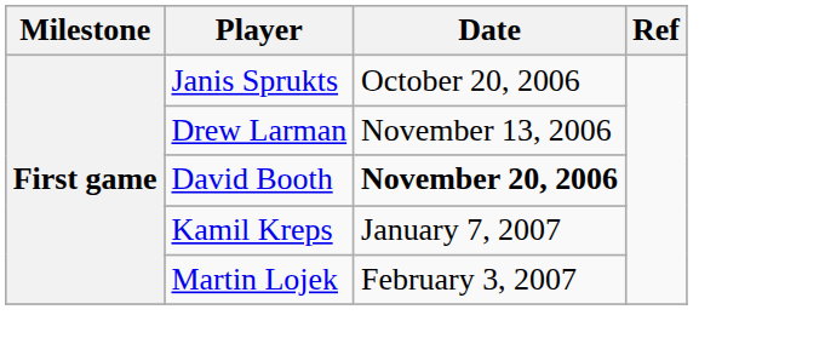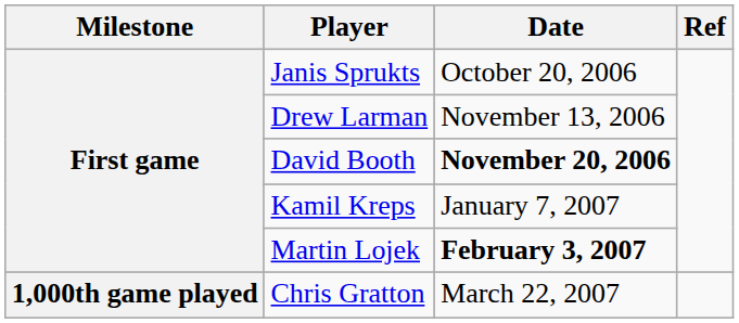 <table class="wikitable">
 <tr>
 <th scope="col">Milestone</th>
 <th scope="col">Player</th>
 <th scope="col">Date</th>
 <th scope="col">Ref</th>
 </tr>
 <tr>
 <th rowspan=5>First game</th>
 <td><a href='#'>Janis Sprukts</a></td>
 <td>October 20, 2006</td>
 <td rowspan=5></td>
 </tr>
 <tr>
 <td><a href='#'>Drew Larman</a></td>
 <td>November 13, 2006</td>
 </tr>
 <tr>
 <td><a href='#'>David Booth</a></td>
 <td><strong>November 20, 2006</strong></td>
 </tr>
 <tr>
 <td><a href='#'>Kamil Kreps</a></td>
 <td>January 7, 2007</td>
 </tr>
 <tr>
 <td><a href='#'>Martin Lojek</a></td>
-<td>February 3, 2007</td>
+<td><strong>February 3, 2007</strong></td>
+</tr>
+<tr>
+<th>1,000th game played</th>
+<td><a href='#'>Chris Gratton</a></td>
+<td>March 22, 2007</td>
+<td></td>
 </tr>
 </table>
